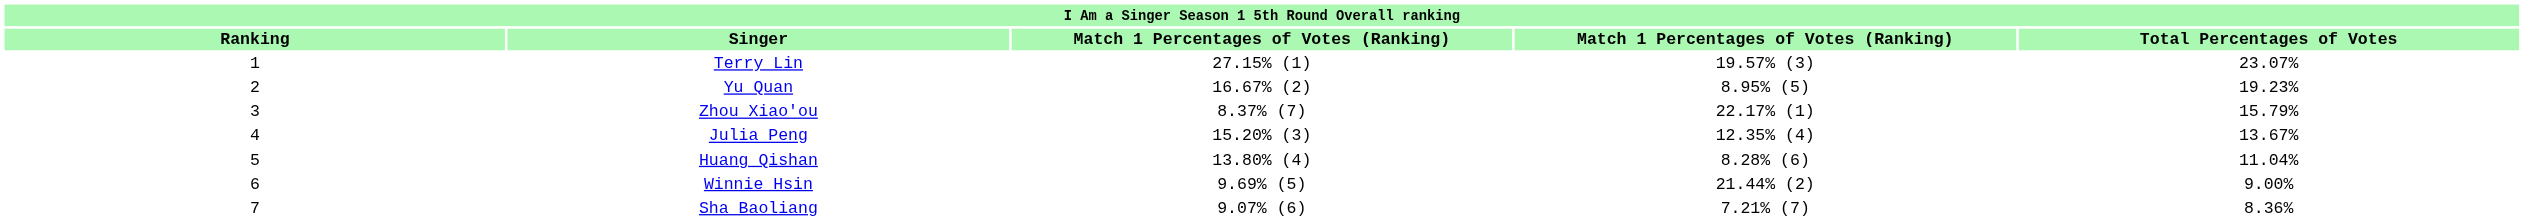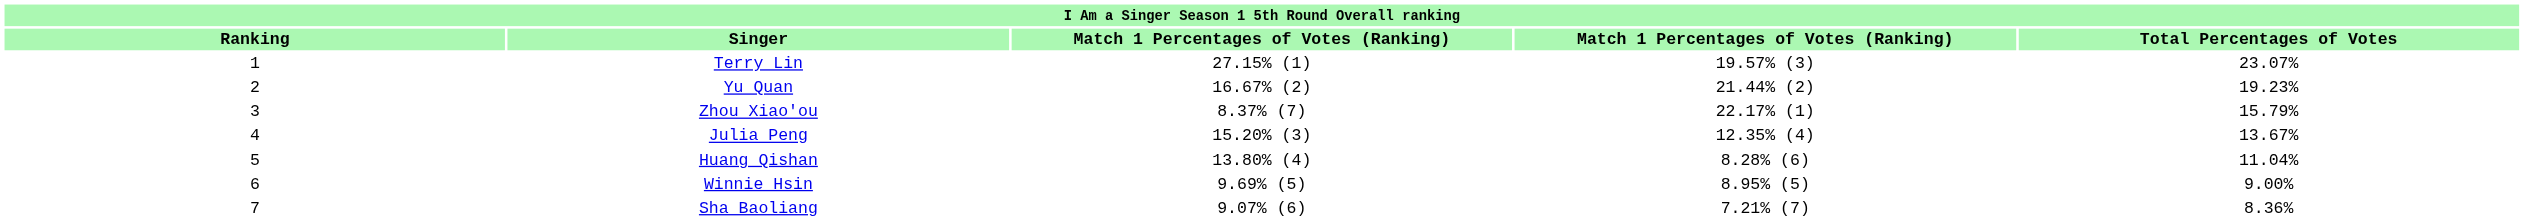 <table class="wikitalble" width="100%" style="text-align:center">
 <tr style="background:#ABF8B2">
 <td colspan="9"><small><strong>I Am a Singer Season 1 5th Round Overall ranking</strong></small></td>
 </tr>
 <tr style="background:#ABF8B2">
 <td style="width:10%"><strong>Ranking</strong></td>
 <td style="width:10%"><strong>Singer</strong></td>
 <td style="width:10%"><strong>Match 1 Percentages of Votes (Ranking)</strong></td>
 <td style="width:10%"><strong>Match 1 Percentages of Votes (Ranking)</strong></td>
 <td style="width:10%"><strong>Total Percentages of Votes</strong></td>
 </tr>
 <tr>
 <td>1</td>
 <td><a href='#'>Terry Lin</a></td>
 <td>27.15% (1)</td>
 <td>19.57% (3)</td>
 <td>23.07%</td>
 </tr>
 <tr>
 <td>2</td>
 <td><a href='#'>Yu Quan</a></td>
 <td>16.67% (2)</td>
-<td>8.95% (5)</td>
+<td>21.44% (2)</td>
 <td>19.23%</td>
 </tr>
 <tr>
 <td>3</td>
 <td><a href='#'>Zhou Xiao'ou</a></td>
 <td>8.37% (7)</td>
 <td>22.17% (1)</td>
 <td>15.79%</td>
 </tr>
 <tr>
 <td>4</td>
 <td><a href='#'>Julia Peng</a></td>
 <td>15.20% (3)</td>
 <td>12.35% (4)</td>
 <td>13.67%</td>
 </tr>
 <tr>
 <td>5</td>
 <td><a href='#'>Huang Qishan</a></td>
 <td>13.80% (4)</td>
 <td>8.28% (6)</td>
 <td>11.04%</td>
 </tr>
 <tr>
 <td>6</td>
 <td><a href='#'>Winnie Hsin</a></td>
 <td>9.69% (5)</td>
-<td>21.44% (2)</td>
+<td>8.95% (5)</td>
 <td>9.00%</td>
 </tr>
 <tr>
 <td>7</td>
 <td><a href='#'>Sha Baoliang</a></td>
 <td>9.07% (6)</td>
 <td>7.21% (7)</td>
 <td>8.36%</td>
 </tr>
 </table>
